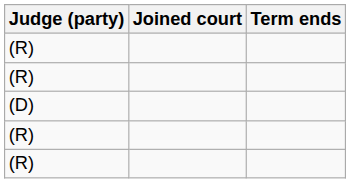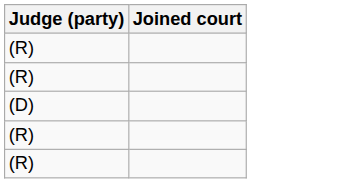 <table class="wikitable" style="border-collapse:collapse;" style="text-align: center">
 <tr bgcolor=#dedede>
 <th>Judge (party)</th>
 <th>Joined court</th>
-<th>Term ends</th>
 </tr>
 <tr>
 <td> (R)</td>
-<td></td>
 <td></td>
 </tr>
 <tr>
 <td> (R)</td>
 <td></td>
-<td></td>
 </tr>
 <tr>
 <td> (D)</td>
-<td></td>
 <td></td>
 </tr>
 <tr>
 <td> (R)</td>
 <td></td>
-<td></td>
 </tr>
 <tr>
 <td> (R)</td>
 <td></td>
-<td></td>
 </tr>
 </table>
